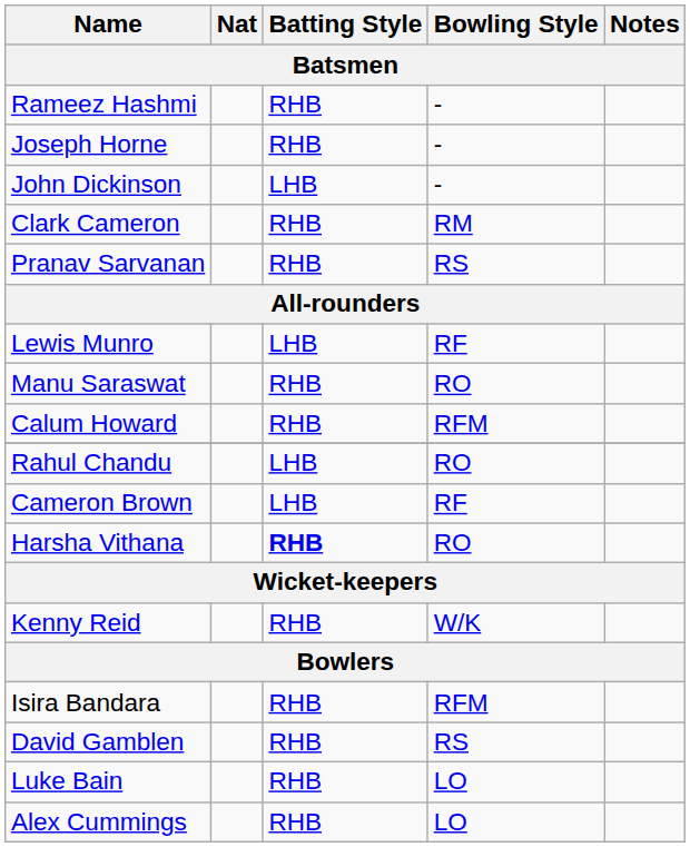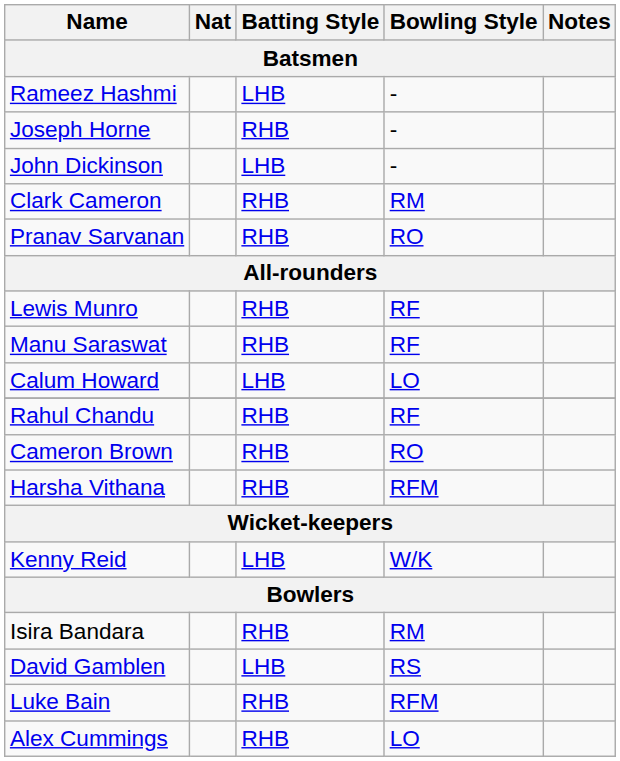 <table class="wikitable">
 <tr>
 <th>Name</th>
 <th>Nat</th>
 <th>Batting Style</th>
 <th>Bowling Style</th>
 <th>Notes</th>
 </tr>
 <tr>
 <th colspan="6">Batsmen</th>
 </tr>
 <tr>
 <td><a href='#'>Rameez Hashmi</a></td>
 <td></td>
-<td><a href='#'>RHB</a></td>
+<td><a href='#'>LHB</a></td>
 <td>-</td>
 <td></td>
 </tr>
 <tr>
 <td><a href='#'>Joseph Horne</a></td>
 <td></td>
 <td><a href='#'>RHB</a></td>
 <td>-</td>
 <td></td>
 </tr>
 <tr>
 <td><a href='#'>John Dickinson</a></td>
 <td></td>
 <td><a href='#'>LHB</a></td>
 <td>-</td>
 <td></td>
 </tr>
 <tr>
 <td><a href='#'>Clark Cameron</a></td>
 <td></td>
 <td><a href='#'>RHB</a></td>
 <td><a href='#'>RM</a></td>
 <td></td>
 </tr>
 <tr>
 <td><a href='#'>Pranav Sarvanan</a></td>
 <td></td>
 <td><a href='#'>RHB</a></td>
-<td><a href='#'>RS</a></td>
+<td><a href='#'>RO</a></td>
 <td></td>
 </tr>
 <tr>
 <th colspan="6">All-rounders</th>
 </tr>
 <tr>
 <td><a href='#'>Lewis Munro</a></td>
 <td></td>
-<td><a href='#'>LHB</a></td>
+<td><a href='#'>RHB</a></td>
 <td><a href='#'>RF</a></td>
 <td></td>
 </tr>
 <tr>
 <td><a href='#'>Manu Saraswat</a></td>
 <td></td>
 <td><a href='#'>RHB</a></td>
-<td><a href='#'>RO</a></td>
+<td><a href='#'>RF</a></td>
 <td></td>
 </tr>
 <tr>
 <td><a href='#'>Calum Howard</a></td>
 <td></td>
-<td><a href='#'>RHB</a></td>
-<td><a href='#'>RFM</a></td>
+<td><a href='#'>LHB</a></td>
+<td><a href='#'>LO</a></td>
 <td></td>
 </tr>
 <tr>
 </tr>
 <tr>
 <td><a href='#'>Rahul Chandu</a></td>
 <td></td>
-<td><a href='#'>LHB</a></td>
-<td><a href='#'>RO</a></td>
+<td><a href='#'>RHB</a></td>
+<td><a href='#'>RF</a></td>
 <td></td>
 </tr>
 <tr>
 <td><a href='#'>Cameron Brown</a></td>
 <td></td>
-<td><a href='#'>LHB</a></td>
-<td><a href='#'>RF</a></td>
+<td><a href='#'>RHB</a></td>
+<td><a href='#'>RO</a></td>
 <td></td>
 </tr>
 <tr>
 <td><a href='#'>Harsha Vithana</a></td>
 <td></td>
-<td><strong><a href='#'>RHB</a></strong></td>
-<td><a href='#'>RO</a></td>
+<td><a href='#'>RHB</a></td>
+<td><a href='#'>RFM</a></td>
 <td></td>
 </tr>
 <tr>
 <th colspan="6">Wicket-keepers</th>
 </tr>
 <tr>
 <td><a href='#'>Kenny Reid</a></td>
 <td></td>
-<td><a href='#'>RHB</a></td>
+<td><a href='#'>LHB</a></td>
 <td><a href='#'>W/K</a></td>
 <td></td>
 </tr>
 <tr>
 <th colspan="6">Bowlers</th>
 </tr>
 <tr>
 <td>Isira Bandara</td>
 <td></td>
 <td><a href='#'>RHB</a></td>
-<td><a href='#'>RFM</a></td>
+<td><a href='#'>RM</a></td>
 <td></td>
 </tr>
 <tr>
 <td><a href='#'>David Gamblen</a></td>
 <td></td>
-<td><a href='#'>RHB</a></td>
+<td><a href='#'>LHB</a></td>
 <td><a href='#'>RS</a></td>
 <td></td>
 </tr>
 <tr>
 <td><a href='#'>Luke Bain</a></td>
 <td></td>
 <td><a href='#'>RHB</a></td>
-<td><a href='#'>LO</a></td>
+<td><a href='#'>RFM</a></td>
 <td></td>
 </tr>
 <tr>
 <td><a href='#'>Alex Cummings</a></td>
 <td></td>
 <td><a href='#'>RHB</a></td>
 <td><a href='#'>LO</a></td>
 <td></td>
 </tr>
 </table>
